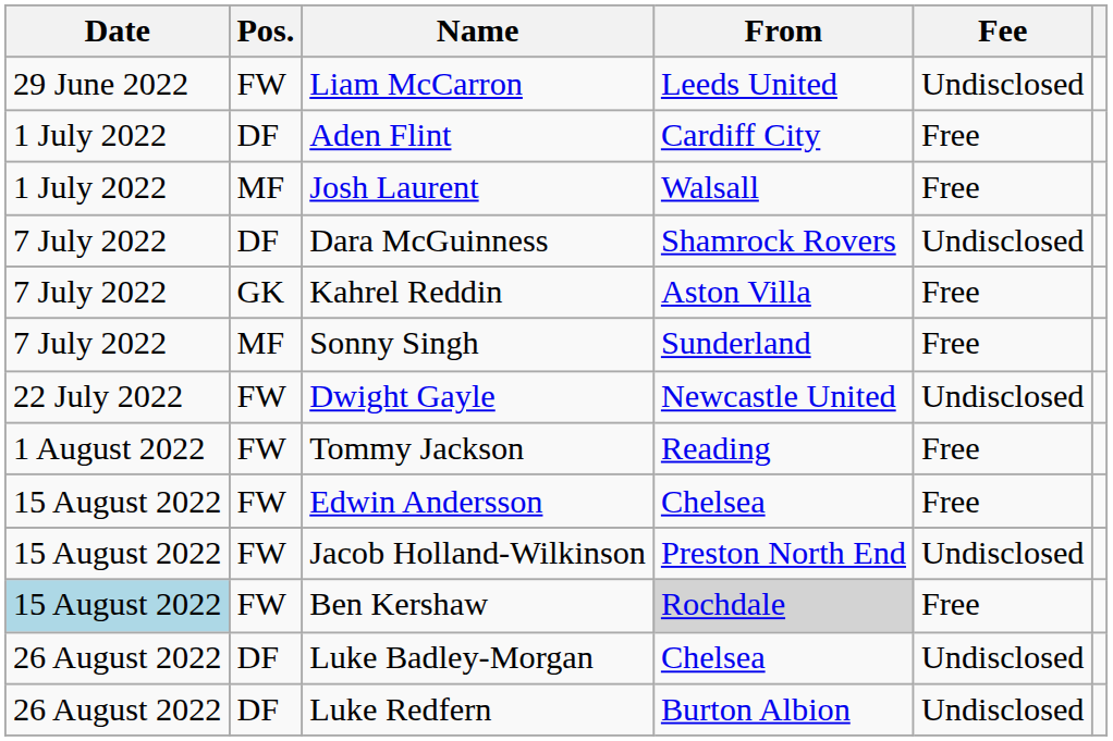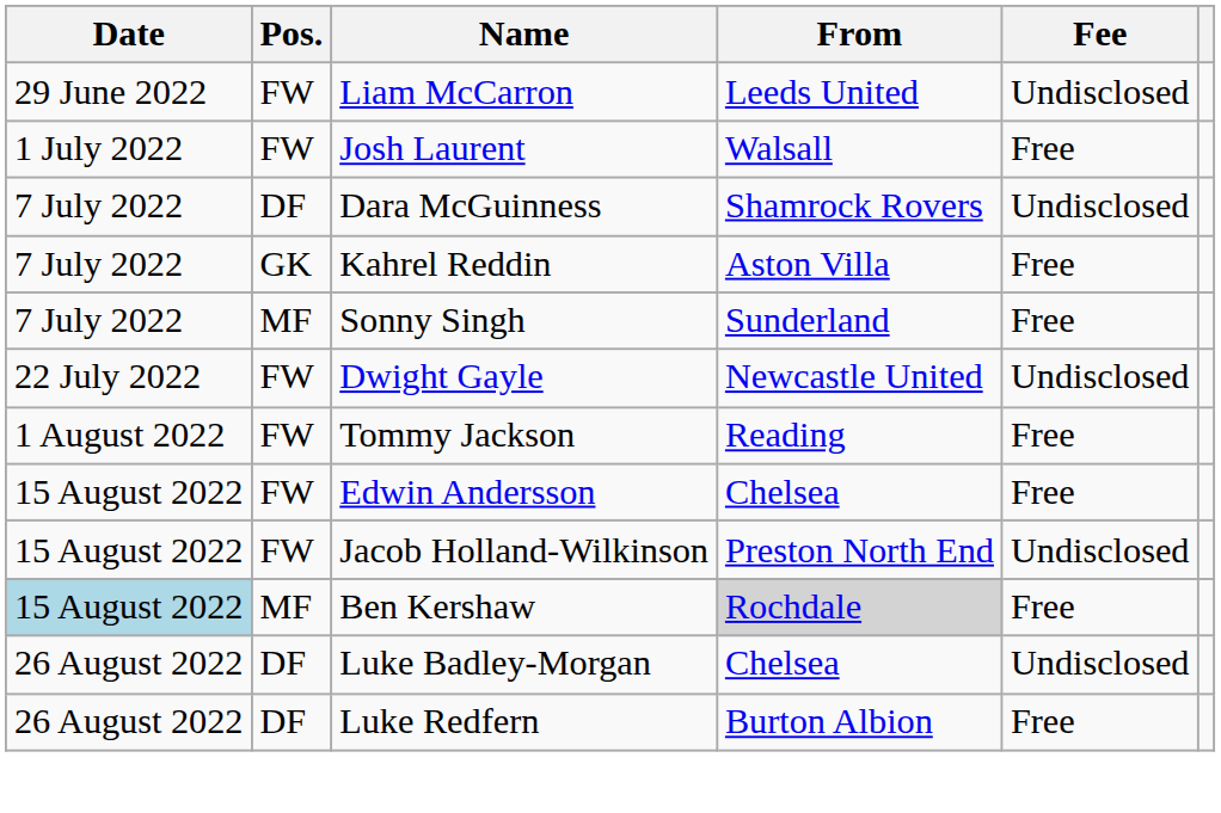 <table class="wikitable">
 <tr>
 <th>Date</th>
 <th>Pos.</th>
 <th>Name</th>
 <th>From</th>
 <th>Fee</th>
 <th></th>
 </tr>
 <tr>
 <td>29 June 2022</td>
 <td>FW</td>
 <td> <a href='#'>Liam McCarron</a></td>
 <td> <a href='#'>Leeds United</a></td>
 <td>Undisclosed</td>
 <td></td>
 </tr>
 <tr>
 <td>1 July 2022</td>
-<td>DF</td>
-<td> <a href='#'>Aden Flint</a></td>
-<td> <a href='#'>Cardiff City</a></td>
-<td>Free</td>
-<td></td>
-</tr>
-<tr>
-<td>1 July 2022</td>
-<td>MF</td>
+<td>FW</td>
 <td> <a href='#'>Josh Laurent</a></td>
 <td> <a href='#'>Walsall</a></td>
 <td>Free</td>
 <td></td>
 </tr>
 <tr>
 <td>7 July 2022</td>
 <td>DF</td>
 <td> Dara McGuinness</td>
 <td> <a href='#'>Shamrock Rovers</a></td>
 <td>Undisclosed</td>
 <td></td>
 </tr>
 <tr>
 <td>7 July 2022</td>
 <td>GK</td>
 <td> Kahrel Reddin</td>
 <td> <a href='#'>Aston Villa</a></td>
 <td>Free</td>
 <td></td>
 </tr>
 <tr>
 <td>7 July 2022</td>
 <td>MF</td>
 <td> Sonny Singh</td>
 <td> <a href='#'>Sunderland</a></td>
 <td>Free</td>
 <td></td>
 </tr>
 <tr>
 <td>22 July 2022</td>
 <td>FW</td>
 <td> <a href='#'>Dwight Gayle</a></td>
 <td> <a href='#'>Newcastle United</a></td>
 <td>Undisclosed</td>
 <td></td>
 </tr>
 <tr>
 <td>1 August 2022</td>
 <td>FW</td>
 <td> Tommy Jackson</td>
 <td> <a href='#'>Reading</a></td>
 <td>Free</td>
 <td></td>
 </tr>
 <tr>
 <td>15 August 2022</td>
 <td>FW</td>
 <td> <a href='#'>Edwin Andersson</a></td>
 <td> <a href='#'>Chelsea</a></td>
 <td>Free</td>
 <td></td>
 </tr>
 <tr>
 <td>15 August 2022</td>
 <td>FW</td>
 <td> Jacob Holland-Wilkinson</td>
 <td> <a href='#'>Preston North End</a></td>
 <td>Undisclosed</td>
 <td></td>
 </tr>
 <tr>
 <td style="background: lightblue;">15 August 2022</td>
-<td>FW</td>
+<td>MF</td>
 <td> Ben Kershaw</td>
 <td style="background: lightgrey;"> <a href='#'>Rochdale</a></td>
 <td>Free</td>
 <td></td>
 </tr>
 <tr>
 <td>26 August 2022</td>
 <td>DF</td>
 <td> Luke Badley-Morgan</td>
 <td> <a href='#'>Chelsea</a></td>
 <td>Undisclosed</td>
 <td></td>
 </tr>
 <tr>
 <td>26 August 2022</td>
 <td>DF</td>
 <td> Luke Redfern</td>
 <td> <a href='#'>Burton Albion</a></td>
-<td>Undisclosed</td>
+<td>Free</td>
 <td></td>
 </tr>
 </table>
